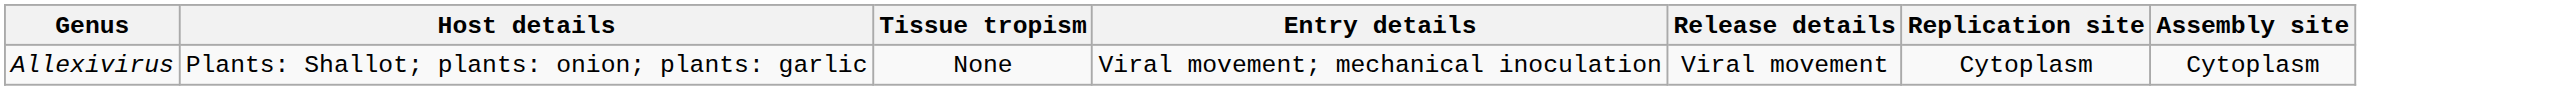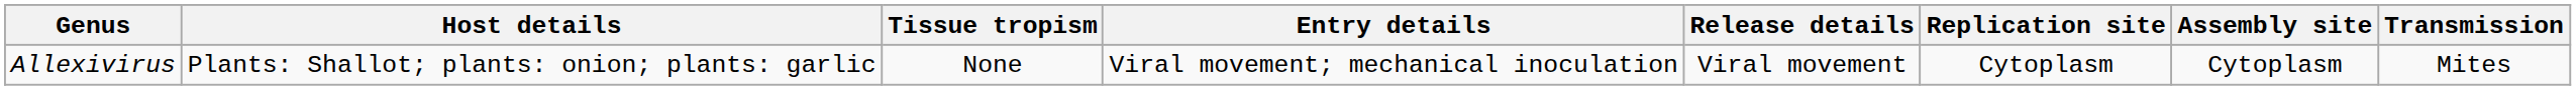 <table class="wikitable sortable" style="text-align:center">
 <tr>
 <th>Genus</th>
 <th>Host details</th>
 <th>Tissue tropism</th>
 <th>Entry details</th>
 <th>Release details</th>
 <th>Replication site</th>
 <th>Assembly site</th>
+<th>Transmission</th>
 </tr>
 <tr>
 <td><em>Allexivirus</em></td>
 <td>Plants: Shallot; plants: onion; plants: garlic</td>
 <td>None</td>
 <td>Viral movement; mechanical inoculation</td>
 <td>Viral movement</td>
 <td>Cytoplasm</td>
 <td>Cytoplasm</td>
+<td>Mites</td>
 </tr>
 </table>
